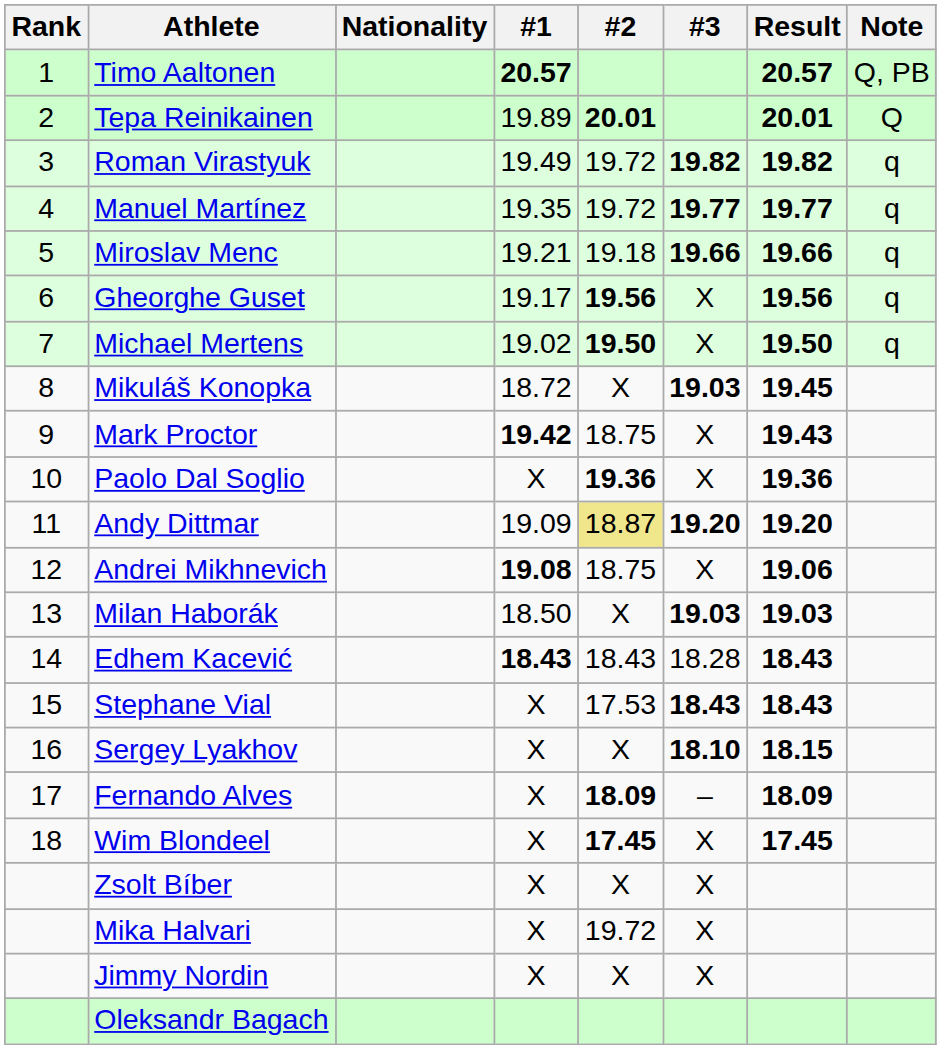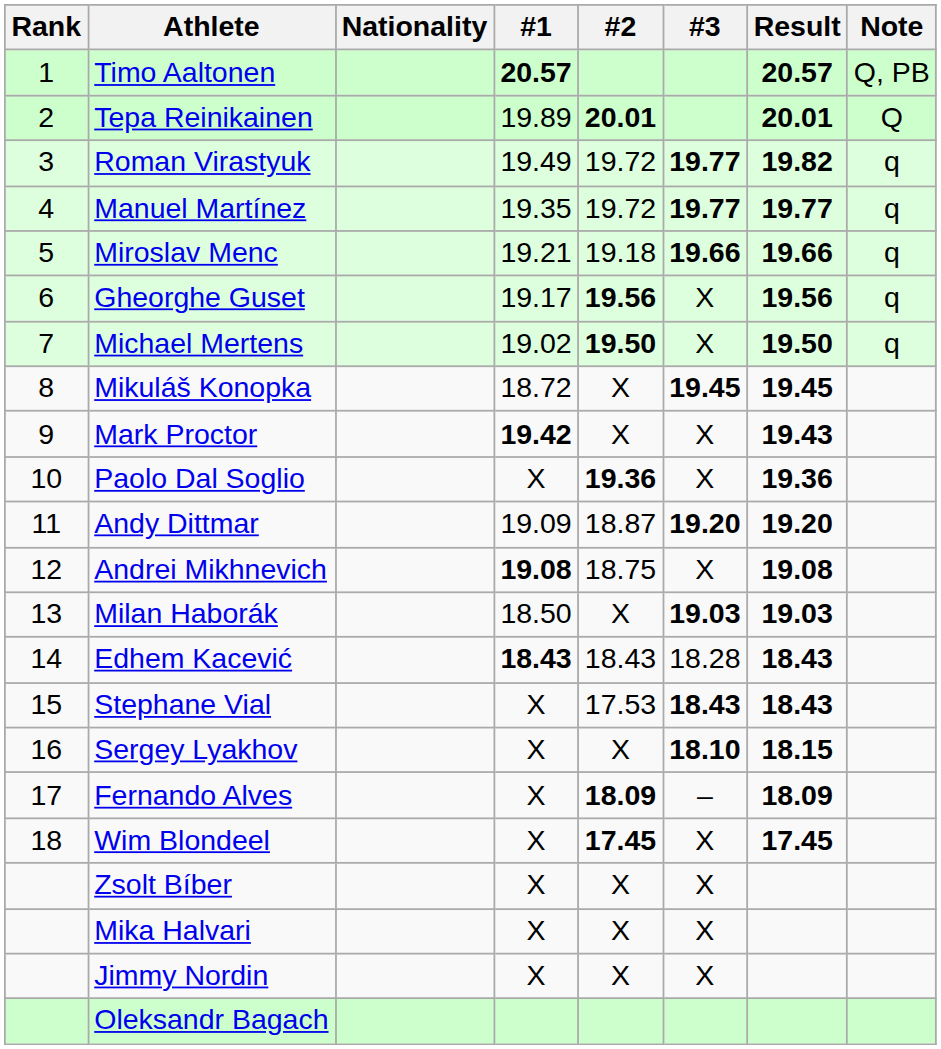 <table class="wikitable sortable" style="text-align:center">
 <tr>
 <th>Rank</th>
 <th>Athlete</th>
 <th>Nationality</th>
 <th>#1</th>
 <th>#2</th>
 <th>#3</th>
 <th>Result</th>
 <th>Note</th>
 </tr>
 <tr bgcolor=ccffcc>
 <td>1</td>
 <td align=left><a href='#'>Timo Aaltonen</a></td>
 <td align=left></td>
 <td><strong>20.57</strong></td>
 <td></td>
 <td></td>
 <td><strong>20.57</strong></td>
 <td>Q, PB</td>
 </tr>
 <tr bgcolor=ccffcc>
 <td>2</td>
 <td align=left><a href='#'>Tepa Reinikainen</a></td>
 <td align=left></td>
 <td>19.89</td>
 <td><strong>20.01</strong></td>
 <td></td>
 <td><strong>20.01</strong></td>
 <td>Q</td>
 </tr>
 <tr bgcolor=ddffdd>
 <td>3</td>
 <td align=left><a href='#'>Roman Virastyuk</a></td>
 <td align=left></td>
 <td>19.49</td>
 <td>19.72</td>
-<td><strong>19.82</strong></td>
+<td><strong>19.77</strong></td>
 <td><strong>19.82</strong></td>
 <td>q</td>
 </tr>
 <tr bgcolor=ddffdd>
 <td>4</td>
 <td align=left><a href='#'>Manuel Martínez</a></td>
 <td align=left></td>
 <td>19.35</td>
 <td>19.72</td>
 <td><strong>19.77</strong></td>
 <td><strong>19.77</strong></td>
 <td>q</td>
 </tr>
 <tr bgcolor=ddffdd>
 <td>5</td>
 <td align=left><a href='#'>Miroslav Menc</a></td>
 <td align=left></td>
 <td>19.21</td>
 <td>19.18</td>
 <td><strong>19.66</strong></td>
 <td><strong>19.66</strong></td>
 <td>q</td>
 </tr>
 <tr bgcolor=ddffdd>
 <td>6</td>
 <td align=left><a href='#'>Gheorghe Guset</a></td>
 <td align=left></td>
 <td>19.17</td>
 <td><strong>19.56</strong></td>
 <td>X</td>
 <td><strong>19.56</strong></td>
 <td>q</td>
 </tr>
 <tr bgcolor=ddffdd>
 <td>7</td>
 <td align=left><a href='#'>Michael Mertens</a></td>
 <td align=left></td>
 <td>19.02</td>
 <td><strong>19.50</strong></td>
 <td>X</td>
 <td><strong>19.50</strong></td>
 <td>q</td>
 </tr>
 <tr>
 <td>8</td>
 <td align=left><a href='#'>Mikuláš Konopka</a></td>
 <td align=left></td>
 <td>18.72</td>
 <td>X</td>
-<td><strong>19.03</strong></td>
+<td><strong>19.45</strong></td>
 <td><strong>19.45</strong></td>
 <td></td>
 </tr>
 <tr>
 <td>9</td>
 <td align=left><a href='#'>Mark Proctor</a></td>
 <td align=left></td>
 <td><strong>19.42</strong></td>
-<td>18.75</td>
+<td>X</td>
 <td>X</td>
 <td><strong>19.43</strong></td>
 <td></td>
 </tr>
 <tr>
 <td>10</td>
 <td align=left><a href='#'>Paolo Dal Soglio</a></td>
 <td align=left></td>
 <td>X</td>
 <td><strong>19.36</strong></td>
 <td>X</td>
 <td><strong>19.36</strong></td>
 <td></td>
 </tr>
 <tr>
 <td>11</td>
 <td align=left><a href='#'>Andy Dittmar</a></td>
 <td align=left></td>
 <td>19.09</td>
-<td style="background: khaki;">18.87</td>
+<td>18.87</td>
 <td><strong>19.20</strong></td>
 <td><strong>19.20</strong></td>
 <td></td>
 </tr>
 <tr>
 <td>12</td>
 <td align=left><a href='#'>Andrei Mikhnevich</a></td>
 <td align=left></td>
 <td><strong>19.08</strong></td>
 <td>18.75</td>
 <td>X</td>
-<td><strong>19.06</strong></td>
+<td><strong>19.08</strong></td>
 <td></td>
 </tr>
 <tr>
 <td>13</td>
 <td align=left><a href='#'>Milan Haborák</a></td>
 <td align=left></td>
 <td>18.50</td>
 <td>X</td>
 <td><strong>19.03</strong></td>
 <td><strong>19.03</strong></td>
 <td></td>
 </tr>
 <tr>
 <td>14</td>
 <td align=left><a href='#'>Edhem Kacević</a></td>
 <td align=left></td>
 <td><strong>18.43</strong></td>
 <td>18.43</td>
 <td>18.28</td>
 <td><strong>18.43</strong></td>
 <td></td>
 </tr>
 <tr>
 <td>15</td>
 <td align=left><a href='#'>Stephane Vial</a></td>
 <td align=left></td>
 <td>X</td>
 <td>17.53</td>
 <td><strong>18.43</strong></td>
 <td><strong>18.43</strong></td>
 <td></td>
 </tr>
 <tr>
 <td>16</td>
 <td align=left><a href='#'>Sergey Lyakhov</a></td>
 <td align=left></td>
 <td>X</td>
 <td>X</td>
 <td><strong>18.10</strong></td>
 <td><strong>18.15</strong></td>
 <td></td>
 </tr>
 <tr>
 <td>17</td>
 <td align=left><a href='#'>Fernando Alves</a></td>
 <td align=left></td>
 <td>X</td>
 <td><strong>18.09</strong></td>
 <td>–</td>
 <td><strong>18.09</strong></td>
 <td></td>
 </tr>
 <tr>
 <td>18</td>
 <td align=left><a href='#'>Wim Blondeel</a></td>
 <td align=left></td>
 <td>X</td>
 <td><strong>17.45</strong></td>
 <td>X</td>
 <td><strong>17.45</strong></td>
 <td></td>
 </tr>
 <tr>
 <td></td>
 <td align=left><a href='#'>Zsolt Bíber</a></td>
 <td align=left></td>
 <td>X</td>
 <td>X</td>
 <td>X</td>
 <td><strong></strong></td>
 <td></td>
 </tr>
 <tr>
 <td></td>
 <td align=left><a href='#'>Mika Halvari</a></td>
 <td align=left></td>
 <td>X</td>
-<td>19.72</td>
+<td>X</td>
 <td>X</td>
 <td><strong></strong></td>
 <td></td>
 </tr>
 <tr>
 <td></td>
 <td align=left><a href='#'>Jimmy Nordin</a></td>
 <td align=left></td>
 <td>X</td>
 <td>X</td>
 <td>X</td>
 <td><strong></strong></td>
 <td></td>
 </tr>
 <tr bgcolor=ccffcc>
 <td></td>
 <td align=left><a href='#'>Oleksandr Bagach</a></td>
 <td align=left></td>
 <td></td>
 <td></td>
 <td></td>
 <td><strong></strong></td>
 <td></td>
 </tr>
 </table>
